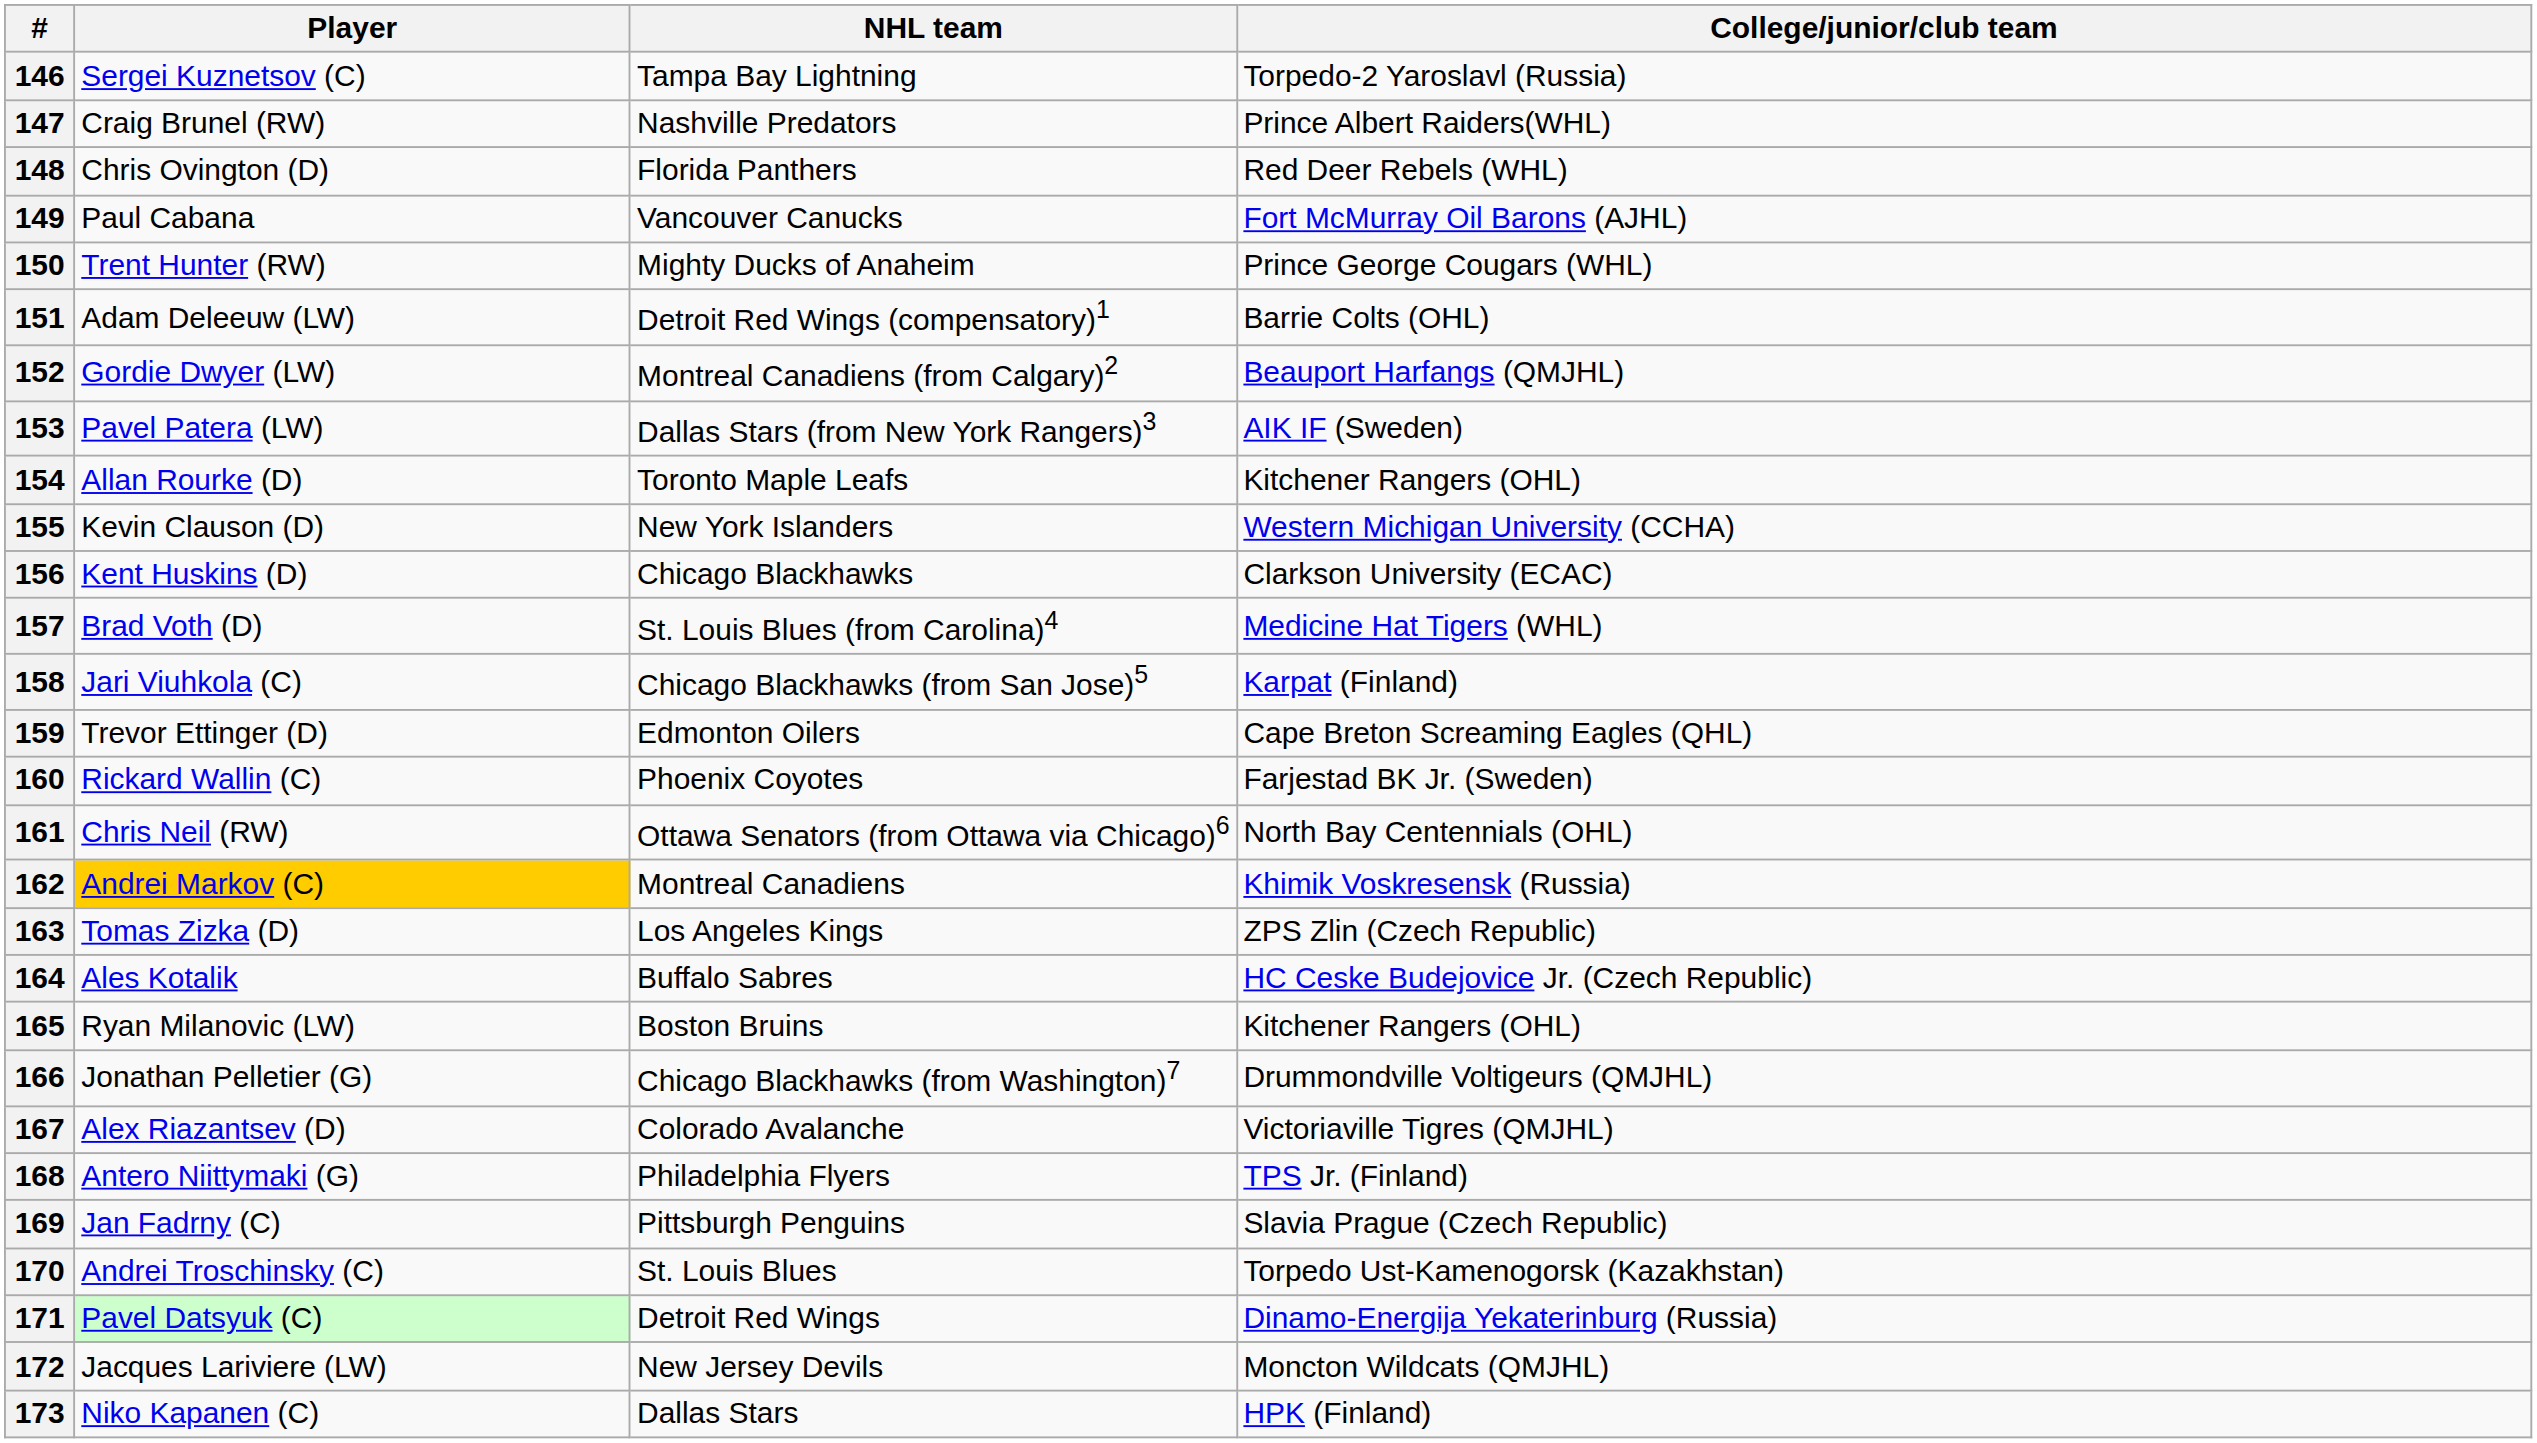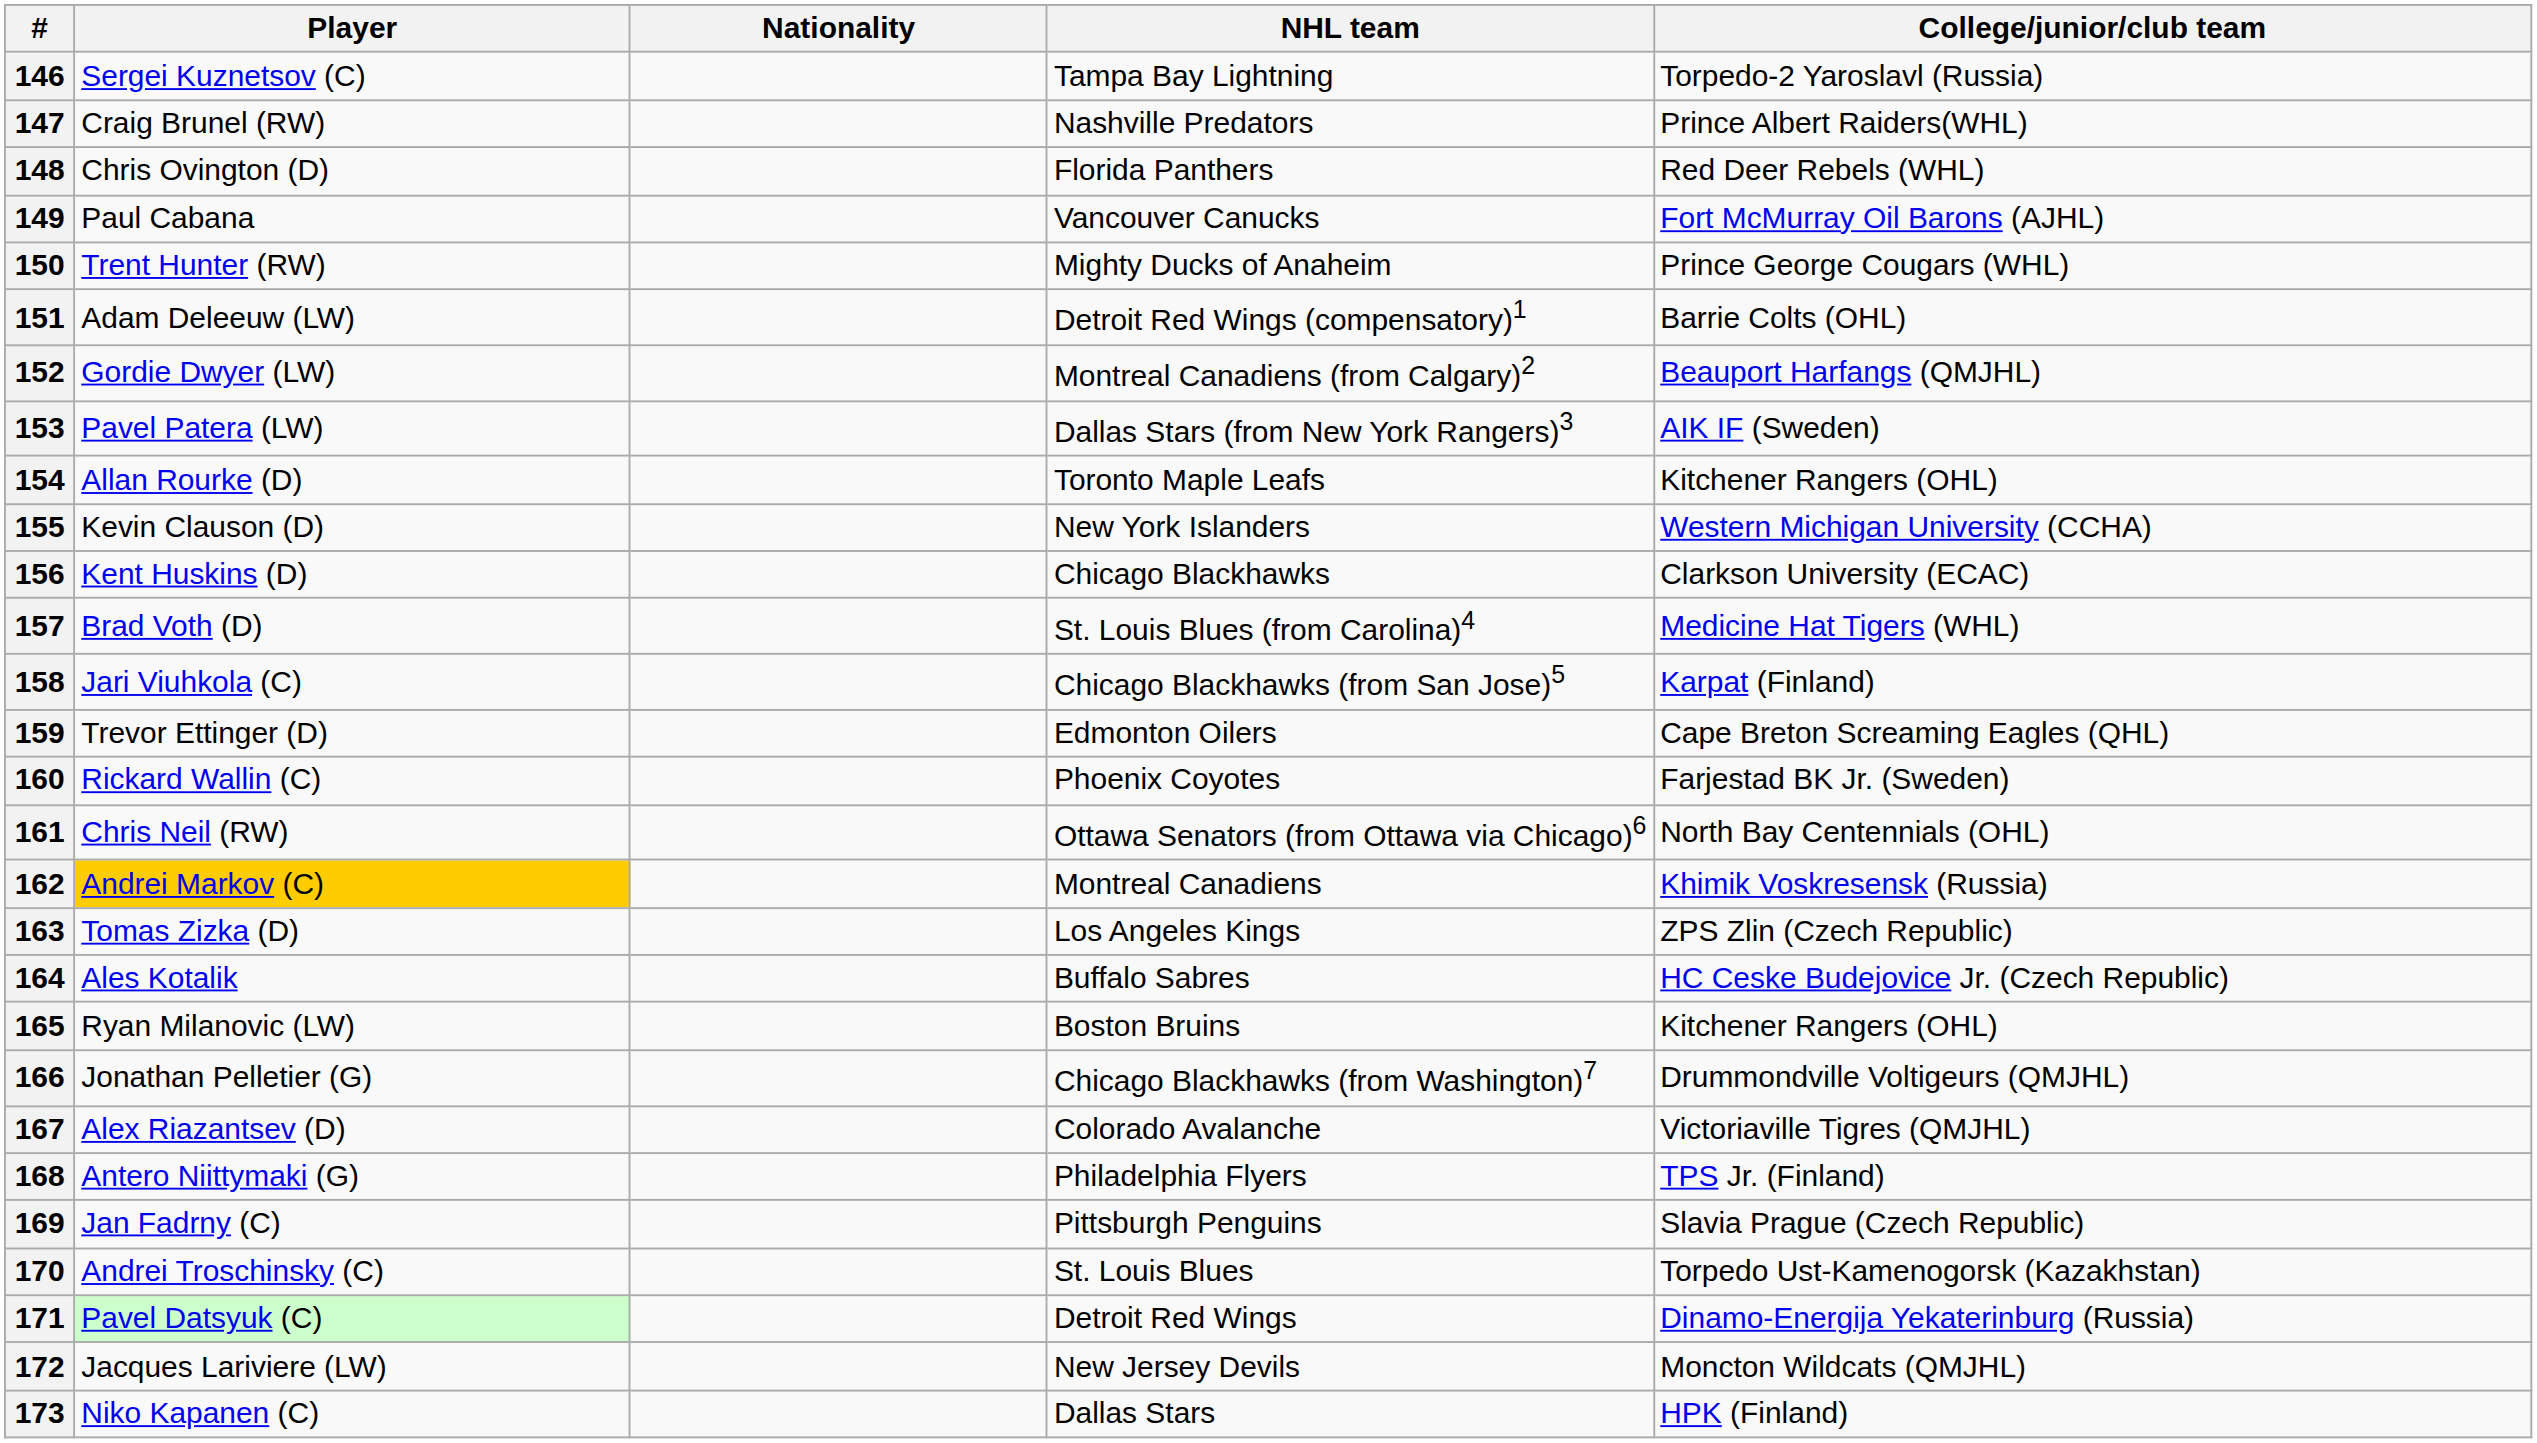 <table class="wikitable">
 <tr>
 <th bgcolor="#DDDDFF" width="2.75%">#</th>
 <th bgcolor="#DDDDFF" width="22.0%">Player</th>
+<th bgcolor="#DDDDFF" width="16.5%">Nationality</th>
 <th bgcolor="#DDDDFF" width="24.0%">NHL team</th>
 <th bgcolor="#DDDDFF" width="100.0%">College/junior/club team</th>
 </tr>
 <tr>
 <th>146</th>
 <td><a href='#'>Sergei Kuznetsov</a> (C)</td>
+<td></td>
 <td>Tampa Bay Lightning</td>
 <td>Torpedo-2 Yaroslavl (Russia)</td>
 </tr>
 <tr>
 <th>147</th>
 <td>Craig Brunel (RW)</td>
+<td></td>
 <td>Nashville Predators</td>
 <td>Prince Albert Raiders(WHL)</td>
 </tr>
 <tr>
 <th>148</th>
 <td>Chris Ovington (D)</td>
+<td></td>
 <td>Florida Panthers</td>
 <td>Red Deer Rebels (WHL)</td>
 </tr>
 <tr>
 <th>149</th>
 <td>Paul Cabana</td>
+<td></td>
 <td>Vancouver Canucks</td>
 <td><a href='#'>Fort McMurray Oil Barons</a> (AJHL)</td>
 </tr>
 <tr>
 <th>150</th>
 <td><a href='#'>Trent Hunter</a> (RW)</td>
+<td></td>
 <td>Mighty Ducks of Anaheim</td>
 <td>Prince George Cougars (WHL)</td>
 </tr>
 <tr>
 <th>151</th>
 <td>Adam Deleeuw (LW)</td>
+<td></td>
 <td>Detroit Red Wings (compensatory)<sup>1</sup></td>
 <td>Barrie Colts (OHL)</td>
 </tr>
 <tr>
 <th>152</th>
 <td><a href='#'>Gordie Dwyer</a> (LW)</td>
+<td></td>
 <td>Montreal Canadiens (from Calgary)<sup>2</sup></td>
 <td><a href='#'>Beauport Harfangs</a> (QMJHL)</td>
 </tr>
 <tr>
 <th>153</th>
 <td><a href='#'>Pavel Patera</a> (LW)</td>
+<td></td>
 <td>Dallas Stars (from New York Rangers)<sup>3</sup></td>
 <td><a href='#'>AIK IF</a> (Sweden)</td>
 </tr>
 <tr>
 <th>154</th>
 <td><a href='#'>Allan Rourke</a> (D)</td>
+<td></td>
 <td>Toronto Maple Leafs</td>
 <td>Kitchener Rangers (OHL)</td>
 </tr>
 <tr>
 <th>155</th>
 <td>Kevin Clauson (D)</td>
+<td></td>
 <td>New York Islanders</td>
 <td><a href='#'>Western Michigan University</a> (CCHA)</td>
 </tr>
 <tr>
 <th>156</th>
 <td><a href='#'>Kent Huskins</a> (D)</td>
+<td></td>
 <td>Chicago Blackhawks</td>
 <td>Clarkson University (ECAC)</td>
 </tr>
 <tr>
 <th>157</th>
 <td><a href='#'>Brad Voth</a> (D)</td>
+<td></td>
 <td>St. Louis Blues (from Carolina)<sup>4</sup></td>
 <td><a href='#'>Medicine Hat Tigers</a> (WHL)</td>
 </tr>
 <tr>
 <th>158</th>
 <td><a href='#'>Jari Viuhkola</a> (C)</td>
+<td></td>
 <td>Chicago Blackhawks (from San Jose)<sup>5</sup></td>
 <td><a href='#'>Karpat</a> (Finland)</td>
 </tr>
 <tr>
 <th>159</th>
 <td>Trevor Ettinger (D)</td>
+<td></td>
 <td>Edmonton Oilers</td>
 <td>Cape Breton Screaming Eagles (QHL)</td>
 </tr>
 <tr>
 <th>160</th>
 <td><a href='#'>Rickard Wallin</a> (C)</td>
+<td></td>
 <td>Phoenix Coyotes</td>
 <td>Farjestad BK Jr. (Sweden)</td>
 </tr>
 <tr>
 <th>161</th>
 <td><a href='#'>Chris Neil</a> (RW)</td>
+<td></td>
 <td>Ottawa Senators (from Ottawa via Chicago)<sup>6</sup></td>
 <td>North Bay Centennials (OHL)</td>
 </tr>
 <tr>
 <th>162</th>
 <td bgcolor="#FFCC00"><a href='#'>Andrei Markov</a> (C)</td>
+<td></td>
 <td>Montreal Canadiens</td>
 <td><a href='#'>Khimik Voskresensk</a> (Russia)</td>
 </tr>
 <tr>
 <th>163</th>
 <td><a href='#'>Tomas Zizka</a> (D)</td>
+<td></td>
 <td>Los Angeles Kings</td>
 <td>ZPS Zlin (Czech Republic)</td>
 </tr>
 <tr>
 <th>164</th>
 <td><a href='#'>Ales Kotalik</a></td>
+<td></td>
 <td>Buffalo Sabres</td>
 <td><a href='#'>HC Ceske Budejovice</a> Jr. (Czech Republic)</td>
 </tr>
 <tr>
 <th>165</th>
 <td>Ryan Milanovic (LW)</td>
+<td></td>
 <td>Boston Bruins</td>
 <td>Kitchener Rangers (OHL)</td>
 </tr>
 <tr>
 <th>166</th>
 <td>Jonathan Pelletier (G)</td>
+<td></td>
 <td>Chicago Blackhawks (from Washington)<sup>7</sup></td>
 <td>Drummondville Voltigeurs (QMJHL)</td>
 </tr>
 <tr>
 <th>167</th>
 <td><a href='#'>Alex Riazantsev</a> (D)</td>
+<td></td>
 <td>Colorado Avalanche</td>
 <td>Victoriaville Tigres (QMJHL)</td>
 </tr>
 <tr>
 <th>168</th>
 <td><a href='#'>Antero Niittymaki</a> (G)</td>
+<td></td>
 <td>Philadelphia Flyers</td>
 <td><a href='#'>TPS</a> Jr. (Finland)</td>
 </tr>
 <tr>
 <th>169</th>
 <td><a href='#'>Jan Fadrny</a> (C)</td>
+<td></td>
 <td>Pittsburgh Penguins</td>
 <td>Slavia Prague (Czech Republic)</td>
 </tr>
 <tr>
 <th>170</th>
 <td><a href='#'>Andrei Troschinsky</a> (C)</td>
+<td></td>
 <td>St. Louis Blues</td>
 <td>Torpedo Ust-Kamenogorsk (Kazakhstan)</td>
 </tr>
 <tr>
 <th>171</th>
 <td bgcolor="CCFFCC"><a href='#'>Pavel Datsyuk</a> (C)</td>
+<td></td>
 <td>Detroit Red Wings</td>
 <td><a href='#'>Dinamo-Energija Yekaterinburg</a> (Russia)</td>
 </tr>
 <tr>
 <th>172</th>
 <td>Jacques Lariviere (LW)</td>
+<td></td>
 <td>New Jersey Devils</td>
 <td>Moncton Wildcats (QMJHL)</td>
 </tr>
 <tr>
 <th>173</th>
 <td><a href='#'>Niko Kapanen</a> (C)</td>
+<td></td>
 <td>Dallas Stars</td>
 <td><a href='#'>HPK</a> (Finland)</td>
 </tr>
 </table>
